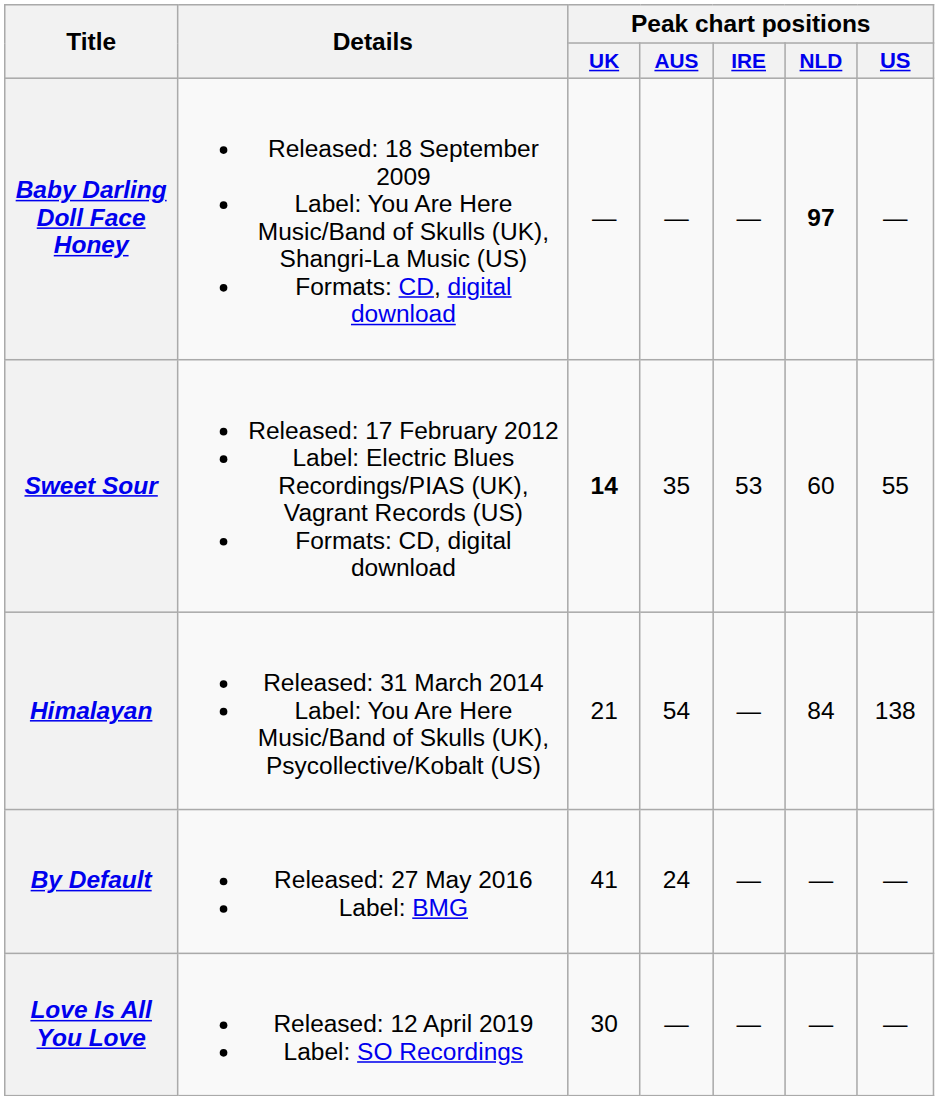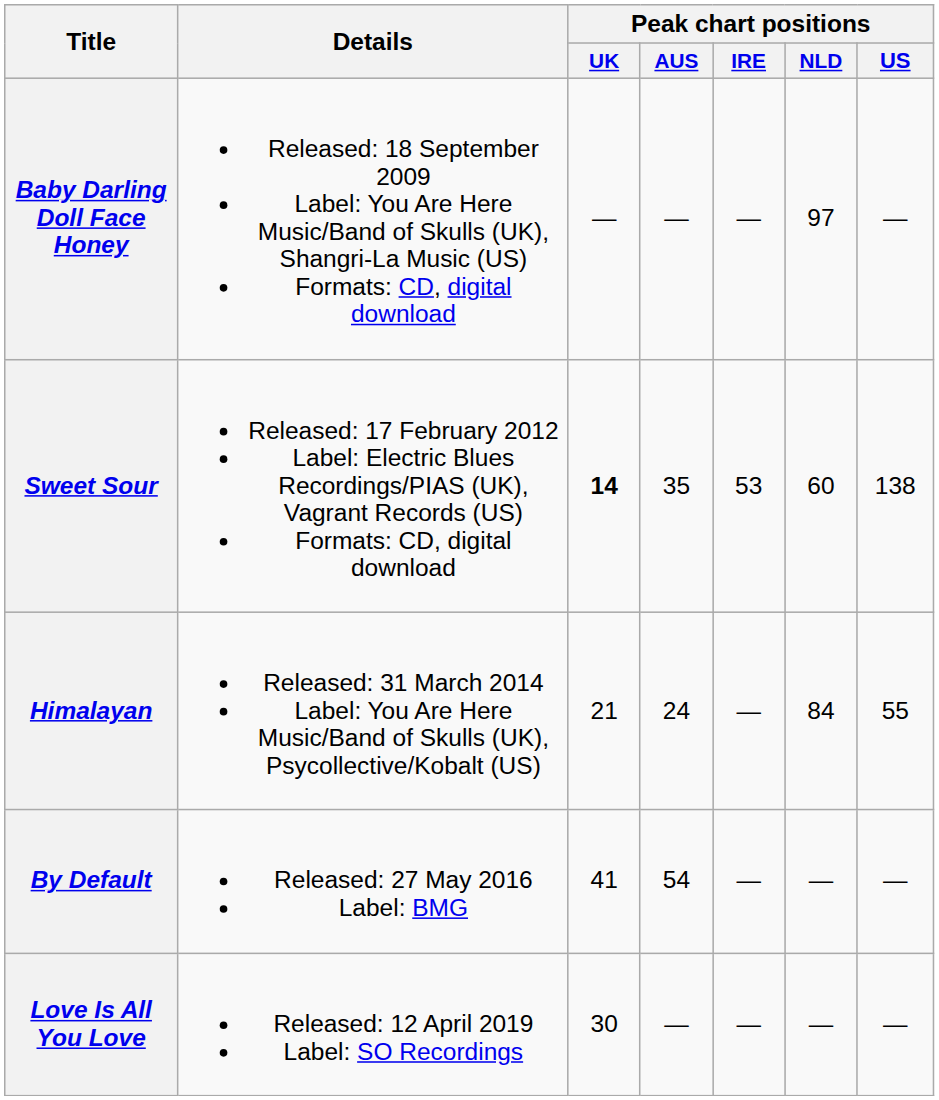 <table class="wikitable plainrowheaders" style="text-align:center;">
 <tr>
 <th scope="col" rowspan="2">Title</th>
 <th scope="col" rowspan="2">Details</th>
 <th scope="col" colspan="5">Peak chart positions</th>
 </tr>
 <tr>
 <th scope="col" style="width:3em;font-size:85%;"><a href='#'>UK</a><br></th>
 <th scope="col" style="width:3em;font-size:85%;"><a href='#'>AUS</a><br></th>
 <th scope="col" style="width:3em;font-size:85%;"><a href='#'>IRE</a><br></th>
 <th scope="col" style="width:3em;font-size:85%;"><a href='#'>NLD</a><br></th>
 <th scope="col" style="width:3em;font-size:90%;"><a href='#'>US</a><br></th>
 </tr>
 <tr>
 <th scope="row"><em><a href='#'>Baby Darling Doll Face Honey</a></em></th>
 <td><br><ul><li>Released: 18 September 2009</li><li>Label: You Are Here Music/Band of Skulls (UK), Shangri-La Music (US)</li><li>Formats: <a href='#'>CD</a>, <a href='#'>digital download</a></li></ul></td>
 <td>—</td>
 <td>—</td>
 <td>—</td>
-<td><strong>97</strong></td>
+<td>97</td>
 <td>—</td>
 </tr>
 <tr>
 <th scope="row"><em><a href='#'>Sweet Sour</a></em></th>
 <td><br><ul><li>Released: 17 February 2012</li><li>Label: Electric Blues Recordings/PIAS (UK), Vagrant Records (US)</li><li>Formats: CD, digital download</li></ul></td>
 <td><strong>14</strong></td>
 <td>35</td>
 <td>53</td>
 <td>60</td>
-<td>55</td>
+<td>138</td>
 </tr>
 <tr>
 <th scope="row"><em><a href='#'>Himalayan</a></em></th>
 <td><br><ul><li>Released: 31 March 2014</li><li>Label: You Are Here Music/Band of Skulls (UK), Psycollective/Kobalt (US)</li></ul></td>
 <td>21</td>
-<td>54</td>
+<td>24</td>
 <td>—</td>
 <td>84</td>
-<td>138</td>
+<td>55</td>
 </tr>
 <tr>
 <th scope="row"><em><a href='#'>By Default</a></em></th>
 <td><br><ul><li>Released: 27 May 2016</li><li>Label: <a href='#'>BMG</a></li></ul></td>
 <td>41</td>
-<td>24</td>
+<td>54</td>
 <td>—</td>
 <td>—</td>
 <td>—</td>
 </tr>
 <tr>
 <th scope="row"><em><a href='#'>Love Is All You Love</a></em></th>
 <td><br><ul><li>Released: 12 April 2019</li><li>Label: <a href='#'>SO Recordings</a></li></ul></td>
 <td>30</td>
 <td>—</td>
 <td>—</td>
 <td>—</td>
 <td>—</td>
 </tr>
 </table>
